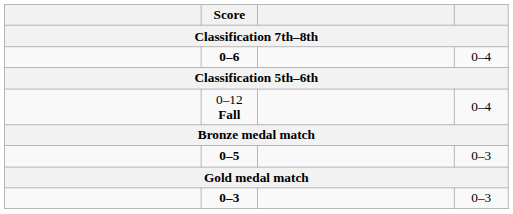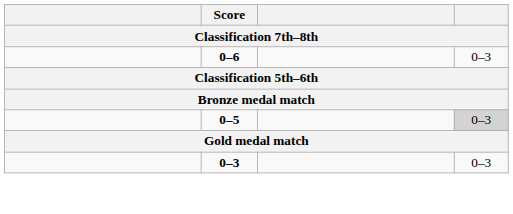 <table class="wikitable" style="text-align: left; ">
 <tr>
 <th align="right" width="270"></th>
 <th width="65">Score</th>
 <th align="left" width="270"></th>
 <th width="65"></th>
 </tr>
 <tr>
 <th colspan=4>Classification 7th–8th</th>
 </tr>
 <tr>
 <td></td>
 <td align="center"><strong>0–6</strong></td>
 <td><strong></strong></td>
-<td align=center>0–4 <strong></strong></td>
+<td align=center>0–3 <strong></strong></td>
 </tr>
 <tr>
 <th colspan=4>Classification 5th–6th</th>
-</tr>
-<tr>
-<td></td>
-<td align="center">0–12 <strong>Fall</strong></td>
-<td><strong></strong></td>
-<td align=center>0–4 <strong></strong></td>
 </tr>
 <tr>
 <th colspan=4>Bronze medal match</th>
 </tr>
 <tr>
 <td></td>
 <td align="center"><strong>0–5</strong></td>
 <td><strong></strong></td>
-<td align=center>0–3 <strong></strong></td>
+<td align=center style="background: lightgrey;">0–3 <strong></strong></td>
 </tr>
 <tr>
 <th colspan=4>Gold medal match</th>
 </tr>
 <tr>
 <td></td>
 <td align="center"><strong>0–3</strong></td>
 <td><strong></strong></td>
 <td align=center>0–3 <strong></strong></td>
 </tr>
 </table>
